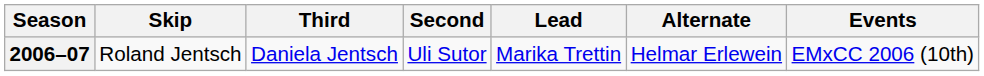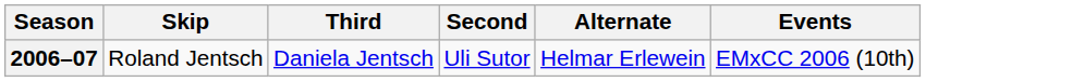 <table class="wikitable">
 <tr>
 <th scope="col">Season</th>
 <th scope="col">Skip</th>
 <th scope="col">Third</th>
 <th scope="col">Second</th>
-<th scope="col">Lead</th>
 <th scope="col">Alternate</th>
 <th scope="col">Events</th>
 </tr>
 <tr>
 <th scope="row">2006–07</th>
 <td>Roland Jentsch</td>
 <td><a href='#'>Daniela Jentsch</a></td>
 <td><a href='#'>Uli Sutor</a></td>
-<td><a href='#'>Marika Trettin</a></td>
 <td><a href='#'>Helmar Erlewein</a></td>
 <td><a href='#'>EMxCC 2006</a> (10th)</td>
 </tr>
 </table>
